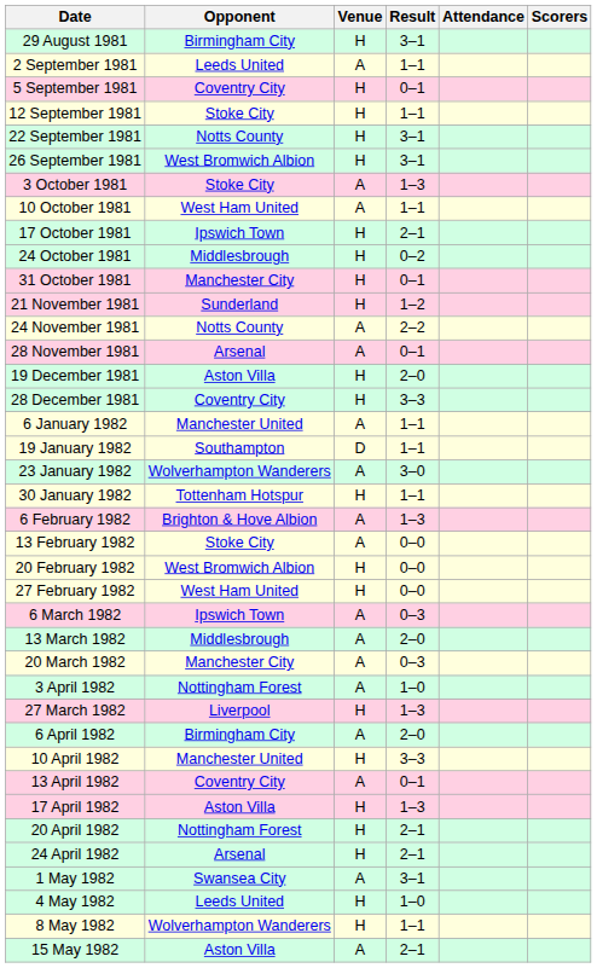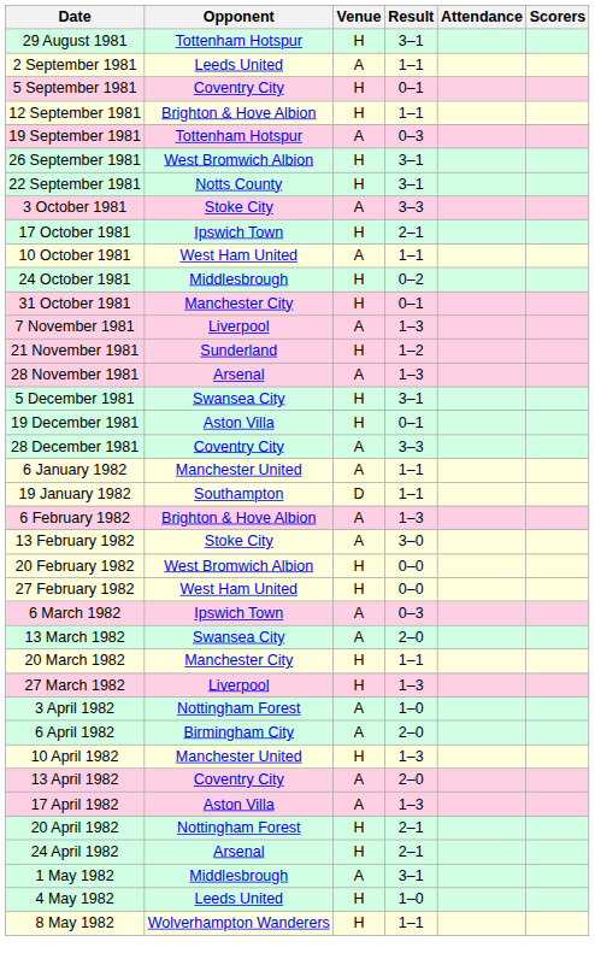 <table class="wikitable sortable" style="font-size:100%; text-align:center">
 <tr>
 <th>Date</th>
 <th>Opponent</th>
 <th>Venue</th>
 <th>Result</th>
 <th>Attendance</th>
 <th>Scorers</th>
 </tr>
 <tr style="background-color: #d0ffe3;">
 <td>29 August 1981</td>
-<td><a href='#'>Birmingham City</a></td>
+<td><a href='#'>Tottenham Hotspur</a></td>
 <td>H</td>
 <td>3–1</td>
 <td></td>
 <td></td>
 </tr>
 <tr style="background-color: #ffffdd;">
 <td>2 September 1981</td>
 <td><a href='#'>Leeds United</a></td>
 <td>A</td>
 <td>1–1</td>
 <td></td>
 <td></td>
 </tr>
 <tr style="background-color: #ffd0e3;">
 <td>5 September 1981</td>
 <td><a href='#'>Coventry City</a></td>
 <td>H</td>
 <td>0–1</td>
 <td></td>
 <td></td>
 </tr>
 <tr style="background-color: #ffffdd;">
 <td>12 September 1981</td>
-<td><a href='#'>Stoke City</a></td>
+<td><a href='#'>Brighton & Hove Albion</a></td>
 <td>H</td>
 <td>1–1</td>
+<td></td>
+<td></td>
+</tr>
+<tr style="background-color: #ffd0e3;">
+<td>19 September 1981</td>
+<td><a href='#'>Tottenham Hotspur</a></td>
+<td>A</td>
+<td>0–3</td>
+<td></td>
+<td></td>
+</tr>
+<tr style="background-color: #d0ffe3;">
+<td>26 September 1981</td>
+<td><a href='#'>West Bromwich Albion</a></td>
+<td>H</td>
+<td>3–1</td>
 <td></td>
 <td></td>
 </tr>
 <tr style="background-color: #d0ffe3;">
 <td>22 September 1981</td>
 <td><a href='#'>Notts County</a></td>
 <td>H</td>
 <td>3–1</td>
 <td></td>
 <td></td>
 </tr>
-<tr style="background-color: #d0ffe3;">
-<td>26 September 1981</td>
-<td><a href='#'>West Bromwich Albion</a></td>
-<td>H</td>
-<td>3–1</td>
-<td></td>
-<td></td>
-</tr>
 <tr style="background-color: #ffd0e3;">
 <td>3 October 1981</td>
 <td><a href='#'>Stoke City</a></td>
 <td>A</td>
-<td>1–3</td>
+<td>3–3</td>
+<td></td>
+<td></td>
+</tr>
+<tr style="background-color: #d0ffe3;">
+<td>17 October 1981</td>
+<td><a href='#'>Ipswich Town</a></td>
+<td>H</td>
+<td>2–1</td>
 <td></td>
 <td></td>
 </tr>
 <tr style="background-color: #ffffdd;">
 <td>10 October 1981</td>
 <td><a href='#'>West Ham United</a></td>
 <td>A</td>
 <td>1–1</td>
-<td></td>
-<td></td>
-</tr>
-<tr style="background-color: #d0ffe3;">
-<td>17 October 1981</td>
-<td><a href='#'>Ipswich Town</a></td>
-<td>H</td>
-<td>2–1</td>
 <td></td>
 <td></td>
 </tr>
 <tr style="background-color: #d0ffe3;">
 <td>24 October 1981</td>
 <td><a href='#'>Middlesbrough</a></td>
 <td>H</td>
 <td>0–2</td>
 <td></td>
 <td></td>
 </tr>
 <tr style="background-color: #ffd0e3;">
 <td>31 October 1981</td>
 <td><a href='#'>Manchester City</a></td>
 <td>H</td>
 <td>0–1</td>
 <td></td>
 <td></td>
 </tr>
 <tr style="background-color: #ffd0e3;">
+<td>7 November 1981</td>
+<td><a href='#'>Liverpool</a></td>
+<td>A</td>
+<td>1–3</td>
+<td></td>
+<td></td>
+</tr>
+<tr style="background-color: #ffd0e3;">
 <td>21 November 1981</td>
 <td><a href='#'>Sunderland</a></td>
 <td>H</td>
 <td>1–2</td>
 <td></td>
 <td></td>
 </tr>
-<tr style="background-color: #ffffdd;">
-<td>24 November 1981</td>
-<td><a href='#'>Notts County</a></td>
-<td>A</td>
-<td>2–2</td>
-<td></td>
-<td></td>
-</tr>
 <tr style="background-color: #ffd0e3;">
 <td>28 November 1981</td>
 <td><a href='#'>Arsenal</a></td>
 <td>A</td>
-<td>0–1</td>
+<td>1–3</td>
+<td></td>
+<td></td>
+</tr>
+<tr style="background-color: #d0ffe3;">
+<td>5 December 1981</td>
+<td><a href='#'>Swansea City</a></td>
+<td>H</td>
+<td>3–1</td>
 <td></td>
 <td></td>
 </tr>
 <tr style="background-color: #d0ffe3;">
 <td>19 December 1981</td>
 <td><a href='#'>Aston Villa</a></td>
 <td>H</td>
-<td>2–0</td>
+<td>0–1</td>
 <td></td>
 <td></td>
 </tr>
 <tr style="background-color: #d0ffe3;">
 <td>28 December 1981</td>
 <td><a href='#'>Coventry City</a></td>
-<td>H</td>
+<td>A</td>
 <td>3–3</td>
 <td></td>
 <td></td>
 </tr>
 <tr style="background-color: #ffffdd;">
 <td>6 January 1982</td>
 <td><a href='#'>Manchester United</a></td>
 <td>A</td>
 <td>1–1</td>
 <td></td>
 <td></td>
 </tr>
 <tr style="background-color: #ffffdd;">
 <td>19 January 1982</td>
 <td><a href='#'>Southampton</a></td>
 <td>D</td>
 <td>1–1</td>
 <td></td>
 <td></td>
 </tr>
-<tr style="background-color: #d0ffe3;">
-<td>23 January 1982</td>
-<td><a href='#'>Wolverhampton Wanderers</a></td>
-<td>A</td>
-<td>3–0</td>
-<td></td>
-<td></td>
-</tr>
-<tr style="background-color: #ffffdd;">
-<td>30 January 1982</td>
-<td><a href='#'>Tottenham Hotspur</a></td>
-<td>H</td>
-<td>1–1</td>
-<td></td>
-<td></td>
-</tr>
 <tr style="background-color: #ffd0e3;">
 <td>6 February 1982</td>
 <td><a href='#'>Brighton & Hove Albion</a></td>
 <td>A</td>
 <td>1–3</td>
 <td></td>
 <td></td>
 </tr>
 <tr style="background-color: #ffffdd;">
 <td>13 February 1982</td>
 <td><a href='#'>Stoke City</a></td>
 <td>A</td>
-<td>0–0</td>
+<td>3–0</td>
 <td></td>
 <td></td>
 </tr>
 <tr style="background-color: #ffffdd;">
 <td>20 February 1982</td>
 <td><a href='#'>West Bromwich Albion</a></td>
 <td>H</td>
 <td>0–0</td>
 <td></td>
 <td></td>
 </tr>
 <tr style="background-color: #ffffdd;">
 <td>27 February 1982</td>
 <td><a href='#'>West Ham United</a></td>
 <td>H</td>
 <td>0–0</td>
 <td></td>
 <td></td>
 </tr>
 <tr style="background-color: #ffd0e3;">
 <td>6 March 1982</td>
 <td><a href='#'>Ipswich Town</a></td>
 <td>A</td>
 <td>0–3</td>
 <td></td>
 <td></td>
 </tr>
 <tr style="background-color: #d0ffe3;">
 <td>13 March 1982</td>
-<td><a href='#'>Middlesbrough</a></td>
+<td><a href='#'>Swansea City</a></td>
 <td>A</td>
 <td>2–0</td>
 <td></td>
 <td></td>
 </tr>
 <tr style="background-color: #ffffdd;">
 <td>20 March 1982</td>
 <td><a href='#'>Manchester City</a></td>
-<td>A</td>
-<td>0–3</td>
+<td>H</td>
+<td>1–1</td>
+<td></td>
+<td></td>
+</tr>
+<tr style="background-color: #ffd0e3;">
+<td>27 March 1982</td>
+<td><a href='#'>Liverpool</a></td>
+<td>H</td>
+<td>1–3</td>
 <td></td>
 <td></td>
 </tr>
 <tr style="background-color: #d0ffe3;">
 <td>3 April 1982</td>
 <td><a href='#'>Nottingham Forest</a></td>
 <td>A</td>
 <td>1–0</td>
-<td></td>
-<td></td>
-</tr>
-<tr style="background-color: #ffd0e3;">
-<td>27 March 1982</td>
-<td><a href='#'>Liverpool</a></td>
-<td>H</td>
-<td>1–3</td>
 <td></td>
 <td></td>
 </tr>
 <tr style="background-color: #d0ffe3;">
 <td>6 April 1982</td>
 <td><a href='#'>Birmingham City</a></td>
 <td>A</td>
 <td>2–0</td>
 <td></td>
 <td></td>
 </tr>
 <tr style="background-color: #ffffdd;">
 <td>10 April 1982</td>
 <td><a href='#'>Manchester United</a></td>
 <td>H</td>
-<td>3–3</td>
+<td>1–3</td>
 <td></td>
 <td></td>
 </tr>
 <tr style="background-color: #ffd0e3;">
 <td>13 April 1982</td>
 <td><a href='#'>Coventry City</a></td>
 <td>A</td>
-<td>0–1</td>
+<td>2–0</td>
 <td></td>
 <td></td>
 </tr>
 <tr style="background-color: #ffd0e3;">
 <td>17 April 1982</td>
 <td><a href='#'>Aston Villa</a></td>
-<td>H</td>
+<td>A</td>
 <td>1–3</td>
 <td></td>
 <td></td>
 </tr>
 <tr style="background-color: #d0ffe3;">
 <td>20 April 1982</td>
 <td><a href='#'>Nottingham Forest</a></td>
 <td>H</td>
 <td>2–1</td>
 <td></td>
 <td></td>
 </tr>
 <tr style="background-color: #d0ffe3;">
 <td>24 April 1982</td>
 <td><a href='#'>Arsenal</a></td>
 <td>H</td>
 <td>2–1</td>
 <td></td>
 <td></td>
 </tr>
 <tr style="background-color: #d0ffe3;">
 <td>1 May 1982</td>
-<td><a href='#'>Swansea City</a></td>
+<td><a href='#'>Middlesbrough</a></td>
 <td>A</td>
 <td>3–1</td>
 <td></td>
 <td></td>
 </tr>
 <tr style="background-color: #d0ffe3;">
 <td>4 May 1982</td>
 <td><a href='#'>Leeds United</a></td>
 <td>H</td>
 <td>1–0</td>
 <td></td>
 <td></td>
 </tr>
 <tr style="background-color: #ffffdd;">
 <td>8 May 1982</td>
 <td><a href='#'>Wolverhampton Wanderers</a></td>
 <td>H</td>
 <td>1–1</td>
 <td></td>
 <td></td>
 </tr>
-<tr style="background-color: #d0ffe3;">
-<td>15 May 1982</td>
-<td><a href='#'>Aston Villa</a></td>
-<td>A</td>
-<td>2–1</td>
-<td></td>
-<td></td>
-</tr>
 </table>
